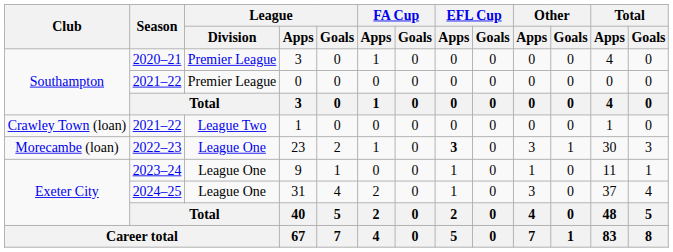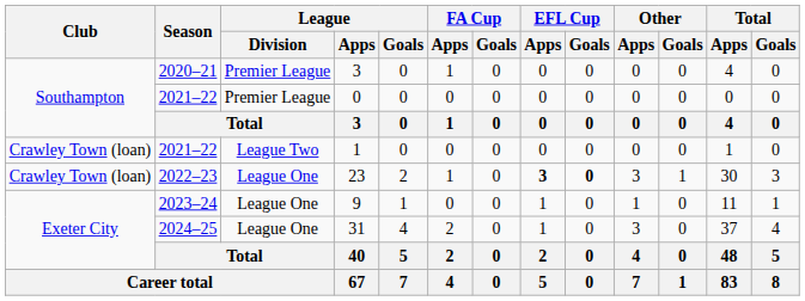 <table class="wikitable" style="text-align:center;">
 <tr>
 <th rowspan="2">Club</th>
 <th rowspan="2">Season</th>
 <th colspan="3">League</th>
 <th colspan="2"><a href='#'>FA Cup</a></th>
 <th colspan="2"><a href='#'>EFL Cup</a></th>
 <th colspan="2">Other</th>
 <th colspan="2">Total</th>
 </tr>
 <tr>
 <th>Division</th>
 <th>Apps</th>
 <th>Goals</th>
 <th>Apps</th>
 <th>Goals</th>
 <th>Apps</th>
 <th>Goals</th>
 <th>Apps</th>
 <th>Goals</th>
 <th>Apps</th>
 <th>Goals</th>
 </tr>
 <tr>
 <td rowspan="3"><a href='#'>Southampton</a></td>
 <td><a href='#'>2020–21</a></td>
 <td><a href='#'>Premier League</a></td>
 <td>3</td>
 <td>0</td>
 <td>1</td>
 <td>0</td>
 <td>0</td>
 <td>0</td>
 <td>0</td>
 <td>0</td>
 <td>4</td>
 <td>0</td>
 </tr>
 <tr>
 <td><a href='#'>2021–22</a></td>
 <td>Premier League</td>
 <td>0</td>
 <td>0</td>
 <td>0</td>
 <td>0</td>
 <td>0</td>
 <td>0</td>
 <td>0</td>
 <td>0</td>
 <td>0</td>
 <td>0</td>
 </tr>
 <tr>
 <th colspan="2">Total</th>
 <th>3</th>
 <th>0</th>
 <th>1</th>
 <th>0</th>
 <th>0</th>
 <th>0</th>
 <th>0</th>
 <th>0</th>
 <th>4</th>
 <th>0</th>
 </tr>
 <tr>
 <td><a href='#'>Crawley Town</a> (loan)</td>
 <td><a href='#'>2021–22</a></td>
 <td><a href='#'>League Two</a></td>
 <td>1</td>
 <td>0</td>
 <td>0</td>
 <td>0</td>
 <td>0</td>
 <td>0</td>
 <td>0</td>
 <td>0</td>
 <td>1</td>
 <td>0</td>
 </tr>
 <tr>
-<td><a href='#'>Morecambe</a> (loan)</td>
+<td><a href='#'>Crawley Town</a> (loan)</td>
 <td><a href='#'>2022–23</a></td>
 <td><a href='#'>League One</a></td>
 <td>23</td>
 <td>2</td>
 <td>1</td>
 <td>0</td>
 <td><strong>3</strong></td>
-<td>0</td>
+<td><strong>0</strong></td>
 <td>3</td>
 <td>1</td>
 <td>30</td>
 <td>3</td>
 </tr>
 <tr>
 <td rowspan="3"><a href='#'>Exeter City</a></td>
 <td><a href='#'>2023–24</a></td>
 <td>League One</td>
 <td>9</td>
 <td>1</td>
 <td>0</td>
 <td>0</td>
 <td>1</td>
 <td>0</td>
 <td>1</td>
 <td>0</td>
 <td>11</td>
 <td>1</td>
 </tr>
 <tr>
 <td><a href='#'>2024–25</a></td>
 <td>League One</td>
 <td>31</td>
 <td>4</td>
 <td>2</td>
 <td>0</td>
 <td>1</td>
 <td>0</td>
 <td>3</td>
 <td>0</td>
 <td>37</td>
 <td>4</td>
 </tr>
 <tr>
 <th colspan="2">Total</th>
 <th>40</th>
 <th>5</th>
 <th>2</th>
 <th>0</th>
 <th>2</th>
 <th>0</th>
 <th>4</th>
 <th>0</th>
 <th>48</th>
 <th>5</th>
 </tr>
 <tr>
 <th colspan="3">Career total</th>
 <th>67</th>
 <th>7</th>
 <th>4</th>
 <th>0</th>
 <th>5</th>
 <th>0</th>
 <th>7</th>
 <th>1</th>
 <th>83</th>
 <th>8</th>
 </tr>
 </table>
